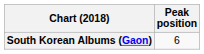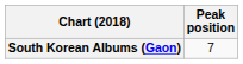 <table class="wikitable plainrowheaders" style="text-align:center;">
 <tr>
 <th scope="col">Chart (2018)</th>
 <th scope="col">Peak<br>position</th>
 </tr>
 <tr>
 <th scope="row">South Korean Albums (<a href='#'>Gaon</a>)</th>
-<td>6</td>
+<td>7</td>
 </tr>
 </table>
